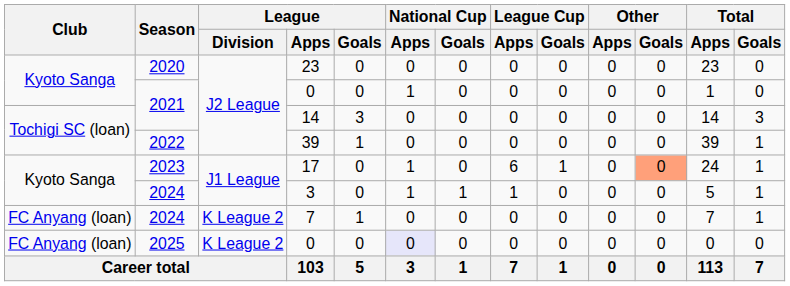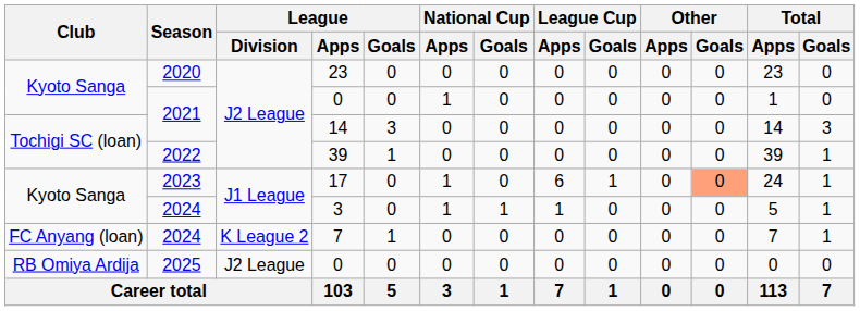 <table class="wikitable" style="text-align: center">
 <tr>
 <th rowspan="2">Club</th>
 <th rowspan="2">Season</th>
 <th colspan="3">League</th>
 <th colspan="2">National Cup</th>
 <th colspan="2">League Cup</th>
 <th colspan="2">Other</th>
 <th colspan="2">Total</th>
 </tr>
 <tr>
 <th>Division</th>
 <th>Apps</th>
 <th>Goals</th>
 <th>Apps</th>
 <th>Goals</th>
 <th>Apps</th>
 <th>Goals</th>
 <th>Apps</th>
 <th>Goals</th>
 <th>Apps</th>
 <th>Goals</th>
 </tr>
 <tr>
 <td rowspan="2"><a href='#'>Kyoto Sanga</a></td>
 <td><a href='#'>2020</a></td>
 <td rowspan="4"><a href='#'>J2 League</a></td>
 <td>23</td>
 <td>0</td>
 <td>0</td>
 <td>0</td>
 <td>0</td>
 <td>0</td>
 <td>0</td>
 <td>0</td>
 <td>23</td>
 <td>0</td>
 </tr>
 <tr>
 <td rowspan="2"><a href='#'>2021</a></td>
 <td>0</td>
 <td>0</td>
 <td>1</td>
 <td>0</td>
 <td>0</td>
 <td>0</td>
 <td>0</td>
 <td>0</td>
 <td>1</td>
 <td>0</td>
 </tr>
 <tr>
 <td rowspan="2"><a href='#'>Tochigi SC</a> (loan)</td>
 <td>14</td>
 <td>3</td>
 <td>0</td>
 <td>0</td>
 <td>0</td>
 <td>0</td>
 <td>0</td>
 <td>0</td>
 <td>14</td>
 <td>3</td>
 </tr>
 <tr>
 <td><a href='#'>2022</a></td>
 <td>39</td>
 <td>1</td>
 <td>0</td>
 <td>0</td>
 <td>0</td>
 <td>0</td>
 <td>0</td>
 <td>0</td>
 <td>39</td>
 <td>1</td>
 </tr>
 <tr>
 <td rowspan="2">Kyoto Sanga</td>
 <td><a href='#'>2023</a></td>
 <td rowspan="2"><a href='#'>J1 League</a></td>
 <td>17</td>
 <td>0</td>
 <td>1</td>
 <td>0</td>
 <td>6</td>
 <td>1</td>
 <td>0</td>
 <td style="background: lightsalmon;">0</td>
 <td>24</td>
 <td>1</td>
 </tr>
 <tr>
 <td><a href='#'>2024</a></td>
 <td>3</td>
 <td>0</td>
 <td>1</td>
 <td>1</td>
 <td>1</td>
 <td>0</td>
 <td>0</td>
 <td>0</td>
 <td>5</td>
 <td>1</td>
 </tr>
 <tr>
 <td><a href='#'>FC Anyang</a> (loan)</td>
 <td><a href='#'>2024</a></td>
 <td><a href='#'>K League 2</a></td>
 <td>7</td>
 <td>1</td>
 <td>0</td>
 <td>0</td>
 <td>0</td>
 <td>0</td>
 <td>0</td>
 <td>0</td>
 <td>7</td>
 <td>1</td>
 </tr>
 <tr>
-<td><a href='#'>FC Anyang</a> (loan)</td>
+<td><a href='#'>RB Omiya Ardija</a></td>
 <td><a href='#'>2025</a></td>
-<td><a href='#'>K League 2</a></td>
+<td>J2 League</td>
 <td>0</td>
 <td>0</td>
-<td style="background: lavender;">0</td>
+<td>0</td>
 <td>0</td>
 <td>0</td>
 <td>0</td>
 <td>0</td>
 <td>0</td>
 <td>0</td>
 <td>0</td>
 </tr>
 <tr>
 <th colspan=3>Career total</th>
 <th>103</th>
 <th>5</th>
 <th>3</th>
 <th>1</th>
 <th>7</th>
 <th>1</th>
 <th>0</th>
 <th>0</th>
 <th>113</th>
 <th>7</th>
 </tr>
 </table>
